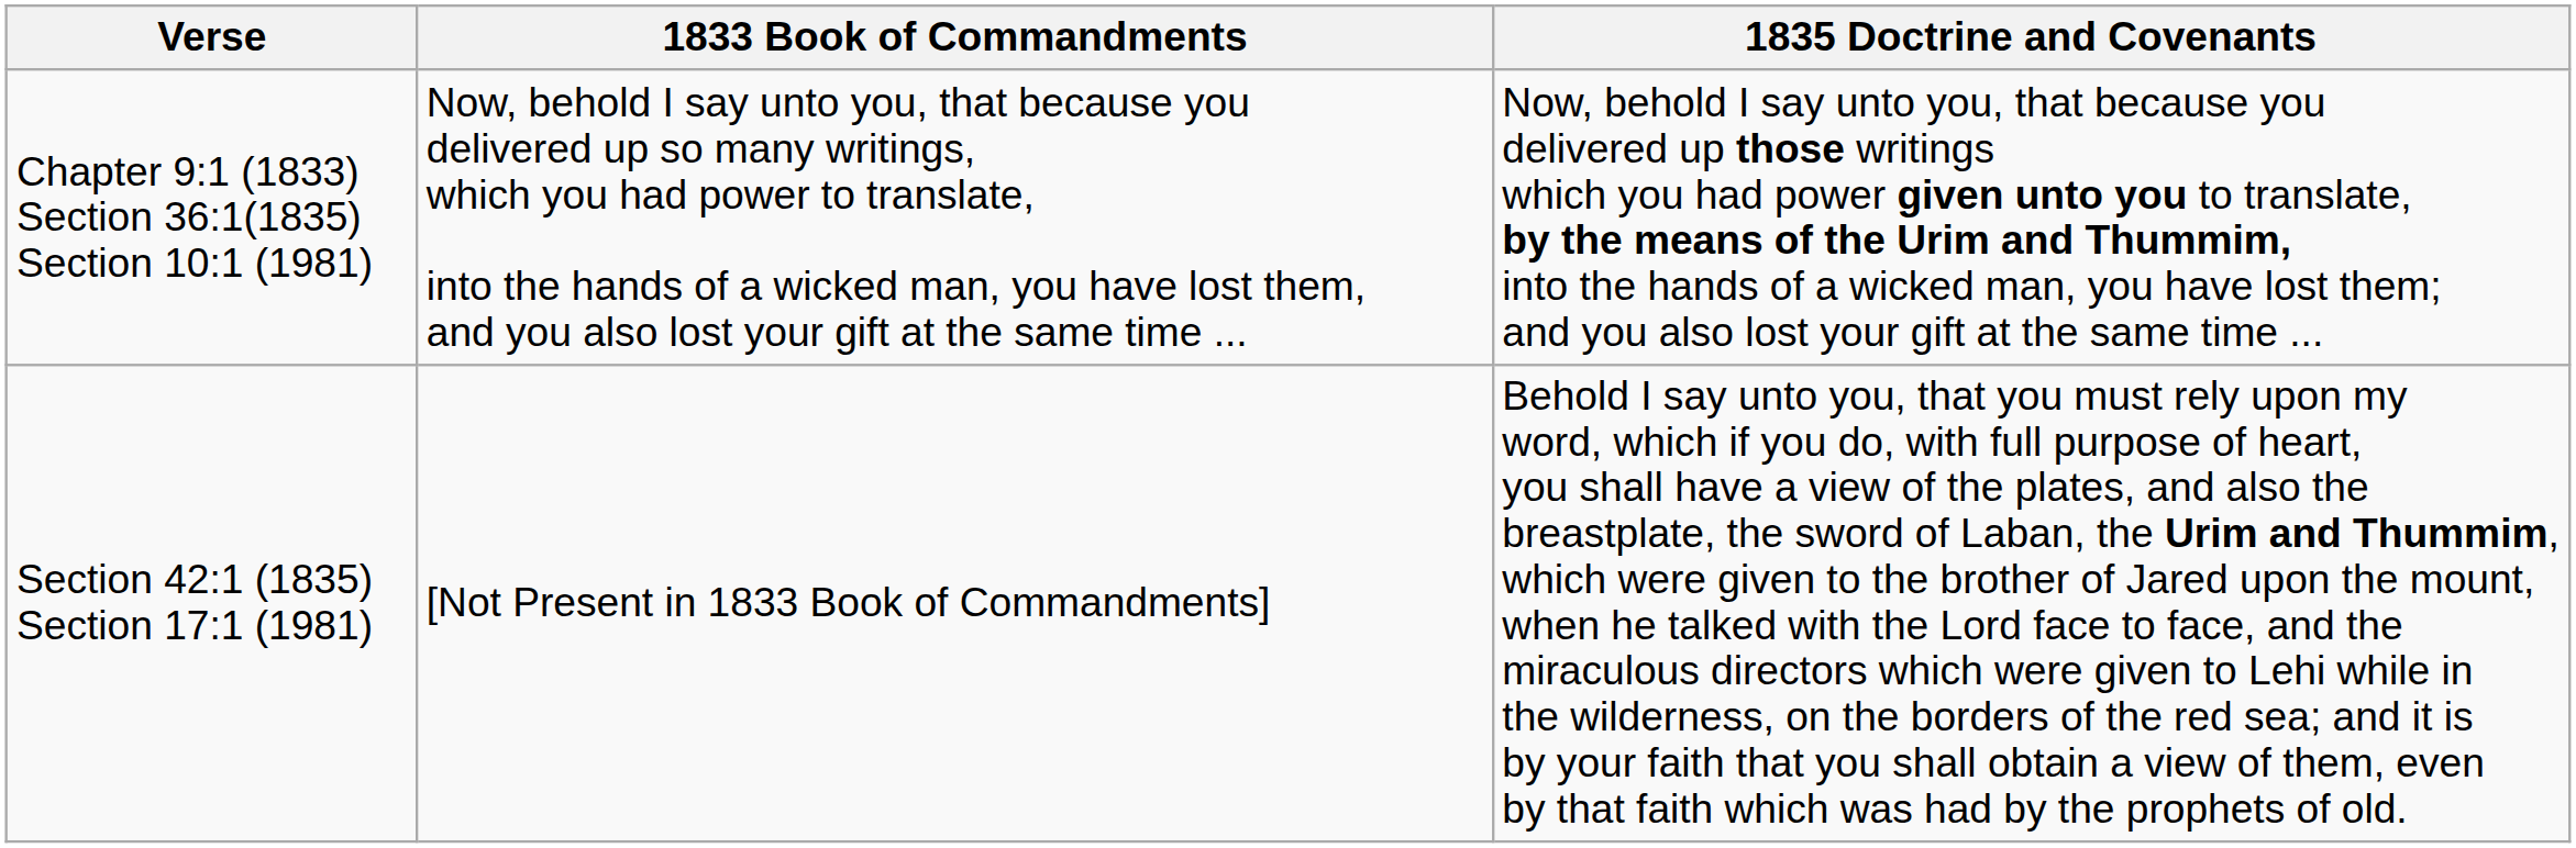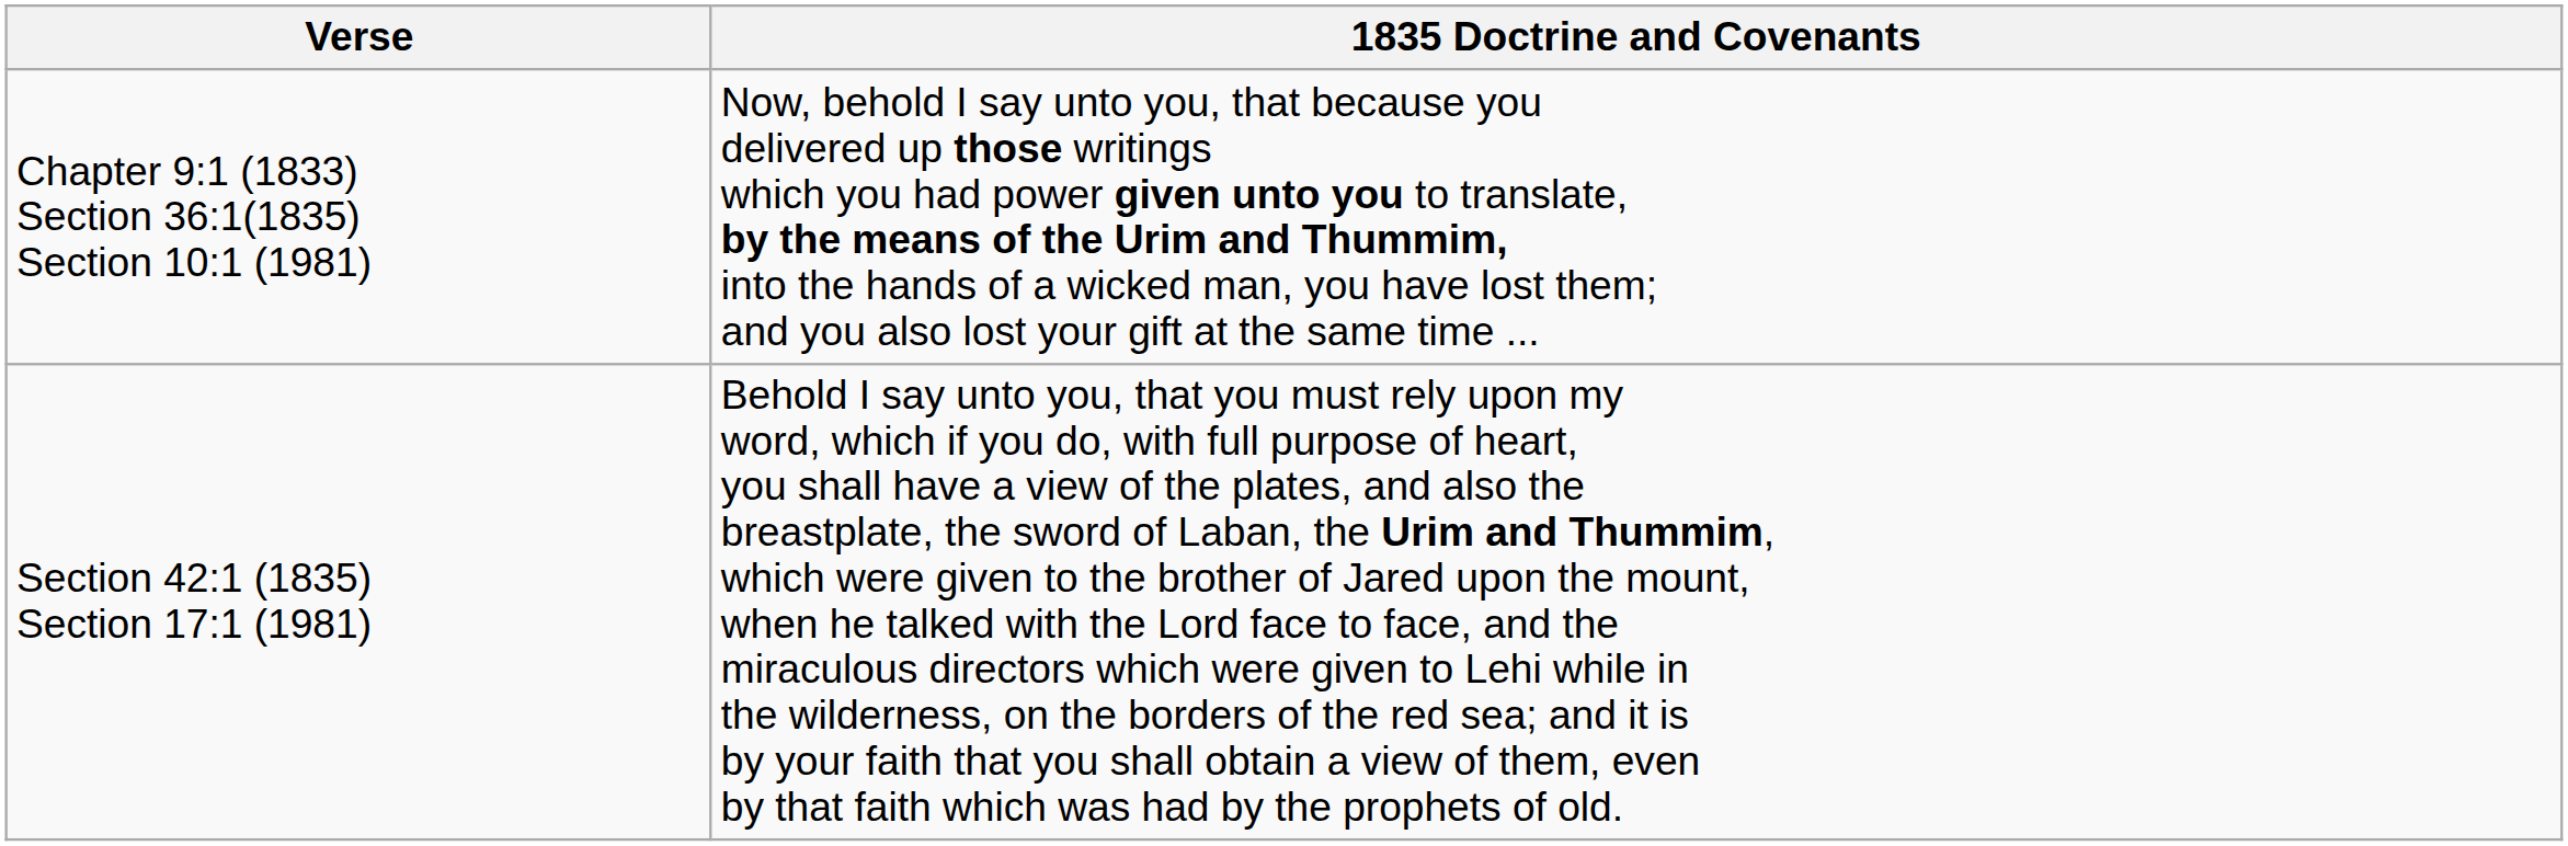 <table class="wikitable" style="margin-left: auto; margin-right: auto; border: none;">
 <tr>
 <th style="width: 16%;">Verse</th>
-<th style="width: 42%;">1833 Book of Commandments</th>
 <th style="width: 42%;">1835 Doctrine and Covenants</th>
 </tr>
 <tr>
 <td>Chapter 9:1 (1833)<br>Section 36:1(1835)<br>Section 10:1 (1981)</td>
-<td>Now, behold I say unto you, that because you <br>delivered up so many writings, <br>which you had power to translate,<br><br> into the hands of a wicked man, you have lost them, <br>and you also lost your gift at the same time ...</td>
 <td>Now, behold I say unto you, that because you <br>delivered up <strong>those</strong> writings <br>which you had power <strong>given unto you</strong> to translate, <br><strong>by the means of the Urim and Thummim,</strong><br> into the hands of a wicked man, you have lost them; <br>and you also lost your gift at the same time ...</td>
 </tr>
 <tr>
 <td>Section 42:1 (1835)<br>Section 17:1 (1981)</td>
-<td>[Not Present in 1833 Book of Commandments]</td>
 <td>Behold I say unto you, that you must rely upon my<br>word, which if you do, with full purpose of heart, <br>you shall have a view of the plates, and also the <br>breastplate, the sword of Laban, the <strong>Urim and Thummim</strong>, <br>which were given to the brother of Jared upon the mount, <br>when he talked with the Lord face to face, and the <br>miraculous directors which were given to Lehi while in <br>the wilderness, on the borders of the red sea; and it is <br>by your faith that you shall obtain a view of them, even <br>by that faith which was had by the prophets of old.</td>
 </tr>
 </table>
